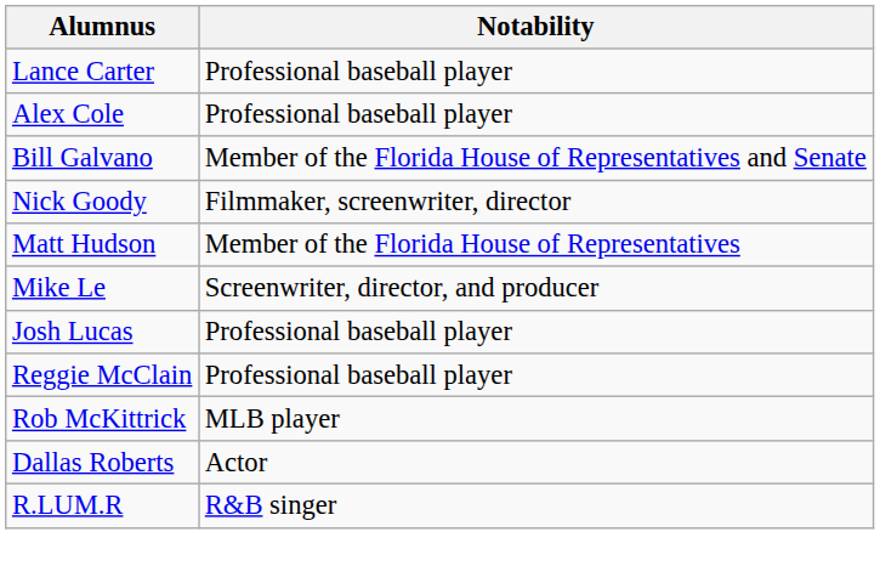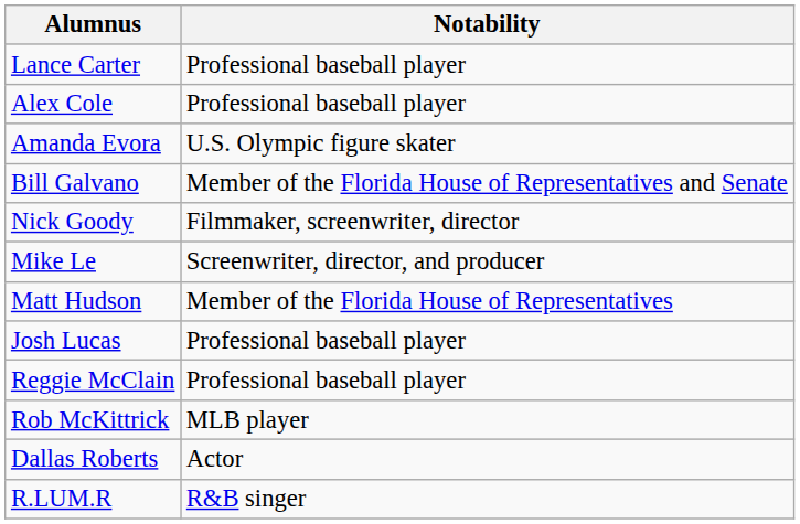 <table class="wikitable">
 <tr>
 <th>Alumnus</th>
 <th>Notability</th>
 </tr>
 <tr>
 <td><a href='#'>Lance Carter</a></td>
 <td>Professional baseball player</td>
 </tr>
 <tr>
 <td><a href='#'>Alex Cole</a></td>
 <td>Professional baseball player</td>
 </tr>
 <tr>
+<td><a href='#'>Amanda Evora</a></td>
+<td>U.S. Olympic figure skater</td>
+</tr>
+<tr>
 <td><a href='#'>Bill Galvano</a></td>
 <td>Member of the <a href='#'>Florida House of Representatives</a> and <a href='#'>Senate</a></td>
 </tr>
 <tr>
 <td><a href='#'>Nick Goody</a></td>
 <td>Filmmaker, screenwriter, director</td>
 </tr>
 <tr>
+<td><a href='#'>Mike Le</a></td>
+<td>Screenwriter, director, and producer</td>
+</tr>
+<tr>
 <td><a href='#'>Matt Hudson</a></td>
 <td>Member of the <a href='#'>Florida House of Representatives</a></td>
-</tr>
-<tr>
-<td><a href='#'>Mike Le</a></td>
-<td>Screenwriter, director, and producer</td>
 </tr>
 <tr>
 <td><a href='#'>Josh Lucas</a></td>
 <td>Professional baseball player</td>
 </tr>
 <tr>
 <td><a href='#'>Reggie McClain</a></td>
 <td>Professional baseball player</td>
 </tr>
 <tr>
 <td><a href='#'>Rob McKittrick</a></td>
 <td>MLB player</td>
 </tr>
 <tr>
 <td><a href='#'>Dallas Roberts</a></td>
 <td>Actor</td>
 </tr>
 <tr>
 <td><a href='#'>R.LUM.R</a></td>
 <td><a href='#'>R&B</a> singer</td>
 </tr>
 </table>
